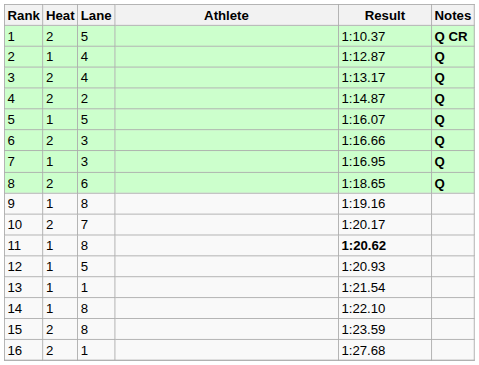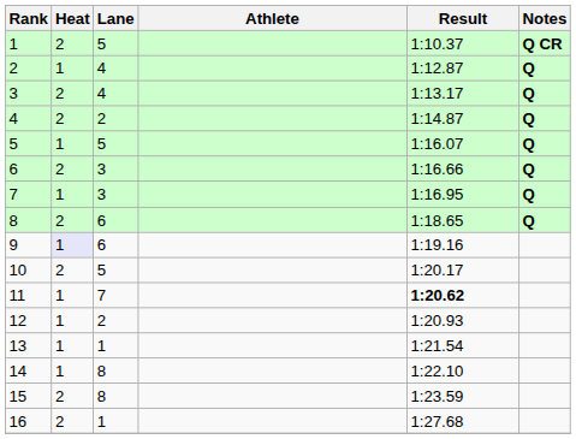 <table class="wikitable" style="font-size:95%" style="width:35em;" style="text-align:center">
 <tr>
 <th>Rank</th>
 <th>Heat</th>
 <th>Lane</th>
 <th width=250>Athlete</th>
 <th width=100>Result</th>
 <th>Notes</th>
 </tr>
 <tr bgcolor=ccffcc>
 <td>1</td>
 <td>2</td>
 <td>5</td>
 <td align=left></td>
 <td>1:10.37</td>
 <td><strong>Q CR</strong></td>
 </tr>
 <tr bgcolor=ccffcc>
 <td>2</td>
 <td>1</td>
 <td>4</td>
 <td align=left></td>
 <td>1:12.87</td>
 <td><strong>Q</strong></td>
 </tr>
 <tr bgcolor=ccffcc>
 <td>3</td>
 <td>2</td>
 <td>4</td>
 <td align=left></td>
 <td>1:13.17</td>
 <td><strong>Q</strong></td>
 </tr>
 <tr bgcolor=ccffcc>
 <td>4</td>
 <td>2</td>
 <td>2</td>
 <td align=left></td>
 <td>1:14.87</td>
 <td><strong>Q</strong></td>
 </tr>
 <tr bgcolor=ccffcc>
 <td>5</td>
 <td>1</td>
 <td>5</td>
 <td align=left></td>
 <td>1:16.07</td>
 <td><strong>Q</strong></td>
 </tr>
 <tr bgcolor=ccffcc>
 <td>6</td>
 <td>2</td>
 <td>3</td>
 <td align=left></td>
 <td>1:16.66</td>
 <td><strong>Q</strong></td>
 </tr>
 <tr bgcolor=ccffcc>
 <td>7</td>
 <td>1</td>
 <td>3</td>
 <td align=left></td>
 <td>1:16.95</td>
 <td><strong>Q</strong></td>
 </tr>
 <tr bgcolor=ccffcc>
 <td>8</td>
 <td>2</td>
 <td>6</td>
 <td align=left></td>
 <td>1:18.65</td>
 <td><strong>Q</strong></td>
 </tr>
 <tr>
 <td>9</td>
-<td>1</td>
-<td>8</td>
+<td style="background: lavender;">1</td>
+<td>6</td>
 <td align=left></td>
 <td>1:19.16</td>
 <td></td>
 </tr>
 <tr>
 <td>10</td>
 <td>2</td>
-<td>7</td>
+<td>5</td>
 <td align=left></td>
 <td>1:20.17</td>
 <td></td>
 </tr>
 <tr>
 <td>11</td>
 <td>1</td>
-<td>8</td>
+<td>7</td>
 <td align=left></td>
 <td><strong>1:20.62</strong></td>
 <td></td>
 </tr>
 <tr>
 <td>12</td>
 <td>1</td>
-<td>5</td>
+<td>2</td>
 <td align=left></td>
 <td>1:20.93</td>
 <td></td>
 </tr>
 <tr>
 <td>13</td>
 <td>1</td>
 <td>1</td>
 <td align=left></td>
 <td>1:21.54</td>
 <td></td>
 </tr>
 <tr>
 <td>14</td>
 <td>1</td>
 <td>8</td>
 <td align=left></td>
 <td>1:22.10</td>
 <td></td>
 </tr>
 <tr>
 <td>15</td>
 <td>2</td>
 <td>8</td>
 <td align=left></td>
 <td>1:23.59</td>
 <td></td>
 </tr>
 <tr>
 <td>16</td>
 <td>2</td>
 <td>1</td>
 <td align=left></td>
 <td>1:27.68</td>
 <td></td>
 </tr>
 <tr>
 </tr>
 </table>
